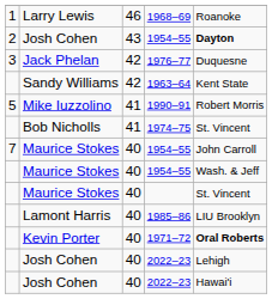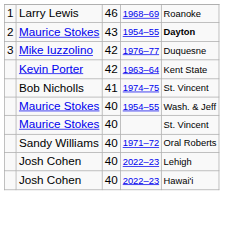 <table class="wikitable">
 <tr>
 </tr>
 <tr>
 <td>1</td>
 <td>Larry Lewis</td>
 <td>46</td>
 <td style="font-size:80%;"><a href='#'>1968–69</a></td>
 <td style="font-size:80%;">Roanoke</td>
 </tr>
 <tr>
 <td>2</td>
-<td>Josh Cohen</td>
+<td><a href='#'>Maurice Stokes</a></td>
 <td>43</td>
 <td style="font-size:80%;"><a href='#'>1954–55</a></td>
 <td style="font-size:80%;"><strong>Dayton</strong></td>
 </tr>
 <tr>
 <td>3</td>
-<td><a href='#'>Jack Phelan</a></td>
+<td><a href='#'>Mike Iuzzolino</a></td>
 <td>42</td>
 <td style="font-size:80%;"><a href='#'>1976–77</a></td>
 <td style="font-size:80%;">Duquesne</td>
 </tr>
 <tr>
 <td></td>
-<td>Sandy Williams</td>
+<td><a href='#'>Kevin Porter</a></td>
 <td>42</td>
 <td style="font-size:80%;"><a href='#'>1963–64</a></td>
 <td style="font-size:80%;">Kent State</td>
-</tr>
-<tr>
-<td>5</td>
-<td><a href='#'>Mike Iuzzolino</a></td>
-<td>41</td>
-<td style="font-size:80%;"><a href='#'>1990–91</a></td>
-<td style="font-size:80%;">Robert Morris</td>
 </tr>
 <tr>
 <td></td>
 <td>Bob Nicholls</td>
 <td>41</td>
 <td style="font-size:80%;"><a href='#'>1974–75</a></td>
 <td style="font-size:80%;">St. Vincent</td>
-</tr>
-<tr>
-<td>7</td>
-<td><a href='#'>Maurice Stokes</a></td>
-<td>40</td>
-<td style="font-size:80%;"><a href='#'>1954–55</a></td>
-<td style="font-size:80%;">John Carroll</td>
 </tr>
 <tr>
 <td></td>
 <td><a href='#'>Maurice Stokes</a></td>
 <td>40</td>
 <td style="font-size:80%;"><a href='#'>1954–55</a></td>
 <td style="font-size:80%;">Wash. & Jeff</td>
 </tr>
 <tr>
 <td></td>
 <td><a href='#'>Maurice Stokes</a></td>
 <td>40</td>
 <td></td>
 <td style="font-size:80%;">St. Vincent</td>
 </tr>
 <tr>
 <td></td>
-<td>Lamont Harris</td>
-<td>40</td>
-<td style="font-size:80%;"><a href='#'>1985–86</a></td>
-<td style="font-size:80%;">LIU Brooklyn</td>
-</tr>
-<tr>
-<td></td>
-<td><a href='#'>Kevin Porter</a></td>
+<td>Sandy Williams</td>
 <td>40</td>
 <td style="font-size:80%;"><a href='#'>1971–72</a></td>
-<td style="font-size:80%;"><strong>Oral Roberts</strong></td>
+<td style="font-size:80%;">Oral Roberts</td>
 </tr>
 <tr>
 <td></td>
 <td>Josh Cohen</td>
 <td>40</td>
 <td style="font-size:80%;"><a href='#'>2022–23</a></td>
 <td style="font-size:80%;">Lehigh</td>
 </tr>
 <tr>
 <td></td>
 <td>Josh Cohen</td>
 <td>40</td>
 <td style="font-size:80%;"><a href='#'>2022–23</a></td>
 <td style="font-size:80%;">Hawai'i</td>
 </tr>
 </table>
